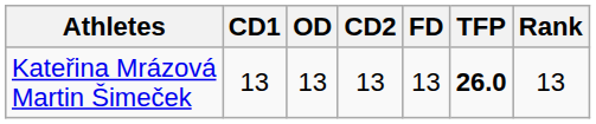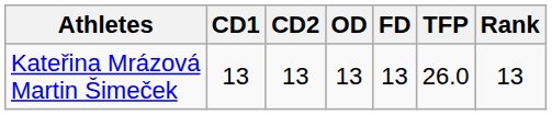 <table class="wikitable" border="1" style="font-size:90%">
 <tr>
 <th>Athletes</th>
 <th>CD1</th>
+<th>CD2</th>
 <th>OD</th>
-<th>CD2</th>
 <th>FD</th>
 <th>TFP</th>
 <th>Rank</th>
 </tr>
 <tr align=center>
 <td align=left><a href='#'>Kateřina Mrázová</a><br><a href='#'>Martin Šimeček</a></td>
 <td>13</td>
 <td>13</td>
 <td>13</td>
 <td>13</td>
-<td><strong>26.0</strong></td>
+<td>26.0</td>
 <td>13</td>
 </tr>
 </table>
